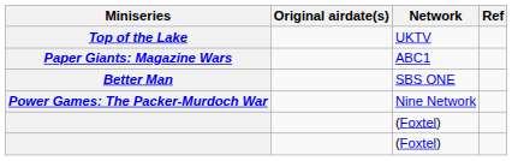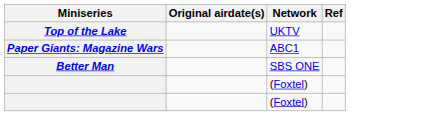 <table class="wikitable plainrowheaders sortable" style="text-align:left">
 <tr>
 <th>Miniseries</th>
 <th>Original airdate(s)</th>
 <th>Network</th>
 <th class="unsortable">Ref</th>
 </tr>
 <tr>
 <th scope="row"><em><a href='#'>Top of the Lake</a></em></th>
 <td align=center></td>
 <td><a href='#'>UKTV</a></td>
 <td align=center></td>
 </tr>
 <tr>
 <th scope="row"><em><a href='#'>Paper Giants: Magazine Wars</a></em></th>
 <td align=center></td>
 <td><a href='#'>ABC1</a></td>
 <td align=center></td>
 </tr>
 <tr>
 <th scope="row"><em><a href='#'>Better Man</a></em></th>
 <td align=center></td>
 <td><a href='#'>SBS ONE</a></td>
 <td align=center></td>
 </tr>
 <tr>
-<th scope="row"><em><a href='#'>Power Games: The Packer-Murdoch War</a></em></th>
-<td align=center></td>
-<td><a href='#'>Nine Network</a></td>
-<td align=center></td>
-</tr>
-<tr>
 <th scope="row"><em></em></th>
 <td></td>
 <td>(<a href='#'>Foxtel</a>)</td>
 <td align=center></td>
 </tr>
 <tr>
 <th scope="row"><em></em></th>
 <td></td>
 <td>(<a href='#'>Foxtel</a>)</td>
 <td align=center></td>
 </tr>
 </table>
